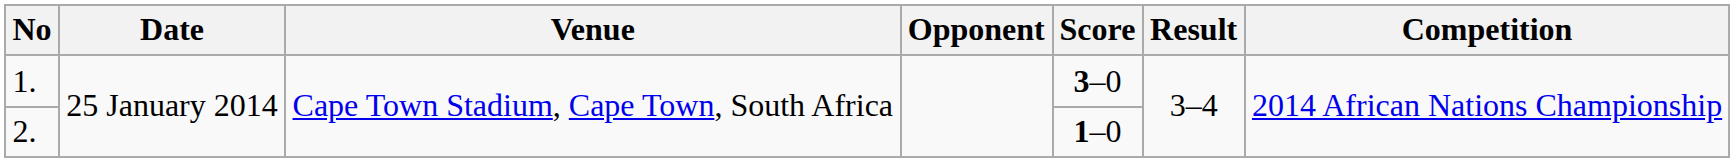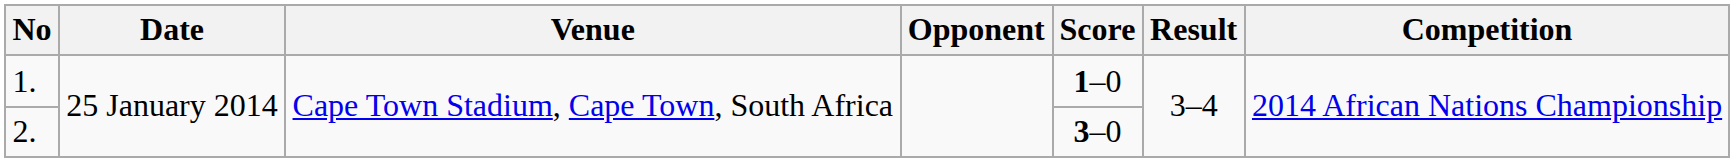 <table class="wikitable" style="font-size:100%;">
 <tr>
 <th>No</th>
 <th>Date</th>
 <th>Venue</th>
 <th>Opponent</th>
 <th>Score</th>
 <th>Result</th>
 <th>Competition</th>
 </tr>
 <tr>
 <td>1.</td>
 <td rowspan="2">25 January 2014</td>
 <td rowspan="2"><a href='#'>Cape Town Stadium</a>, <a href='#'>Cape Town</a>, South Africa</td>
 <td rowspan="2"></td>
-<td align=center><strong>3</strong>–0</td>
+<td align=center><strong>1</strong>–0</td>
 <td rowspan="2" style="text-align:center">3–4 </td>
 <td rowspan="2"><a href='#'>2014 African Nations Championship</a></td>
 </tr>
 <tr>
 <td>2.</td>
-<td align=center><strong>1</strong>–0</td>
+<td align=center><strong>3</strong>–0</td>
 </tr>
 </table>
